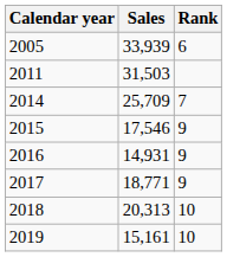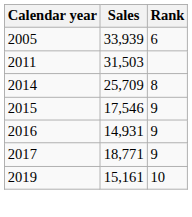 <table class="wikitable">
 <tr>
 <th>Calendar year</th>
 <th>Sales</th>
 <th>Rank</th>
 </tr>
 <tr>
 <td>2005</td>
 <td>33,939</td>
 <td>6</td>
 </tr>
 <tr>
 <td>2011</td>
 <td>31,503</td>
 <td></td>
 </tr>
 <tr>
 <td>2014</td>
 <td>25,709</td>
-<td>7</td>
+<td>8</td>
 </tr>
 <tr>
 <td>2015</td>
 <td>17,546</td>
 <td>9</td>
 </tr>
 <tr>
 <td>2016</td>
 <td>14,931</td>
 <td>9</td>
 </tr>
 <tr>
 <td>2017</td>
 <td>18,771</td>
 <td>9</td>
 </tr>
 <tr>
-<td>2018</td>
-<td>20,313</td>
-<td>10</td>
-</tr>
-<tr>
 <td>2019</td>
 <td>15,161</td>
 <td>10</td>
 </tr>
 </table>
